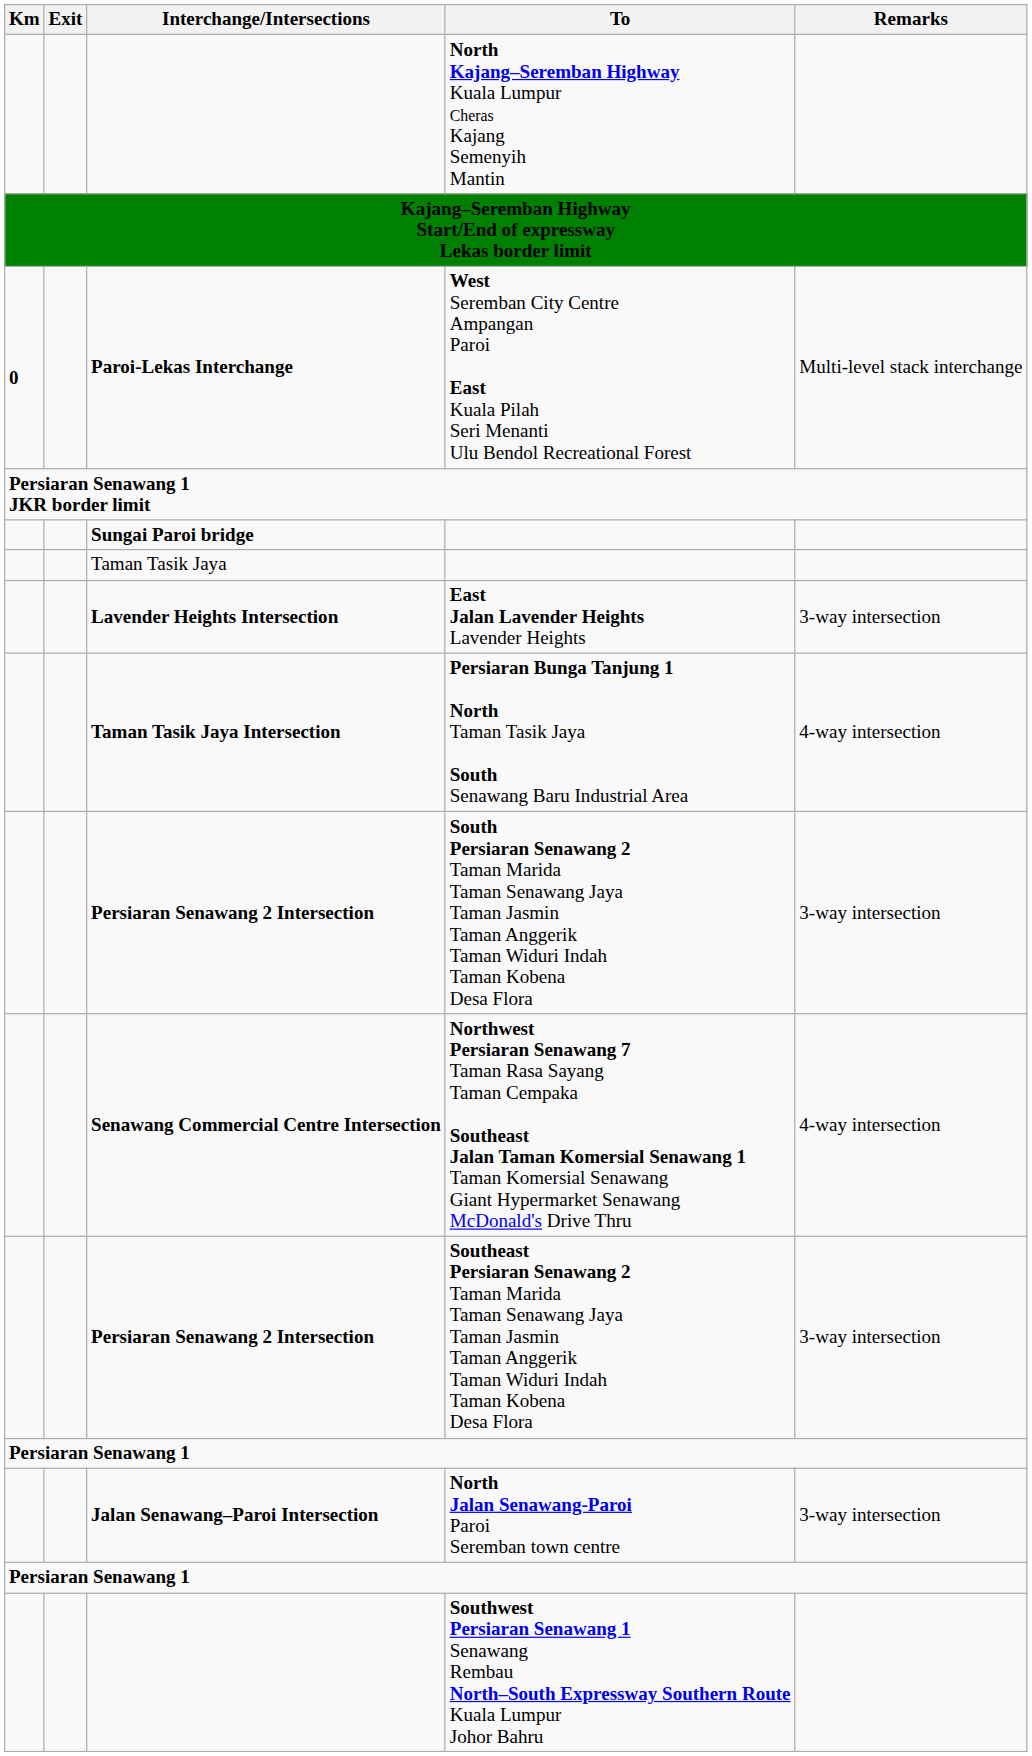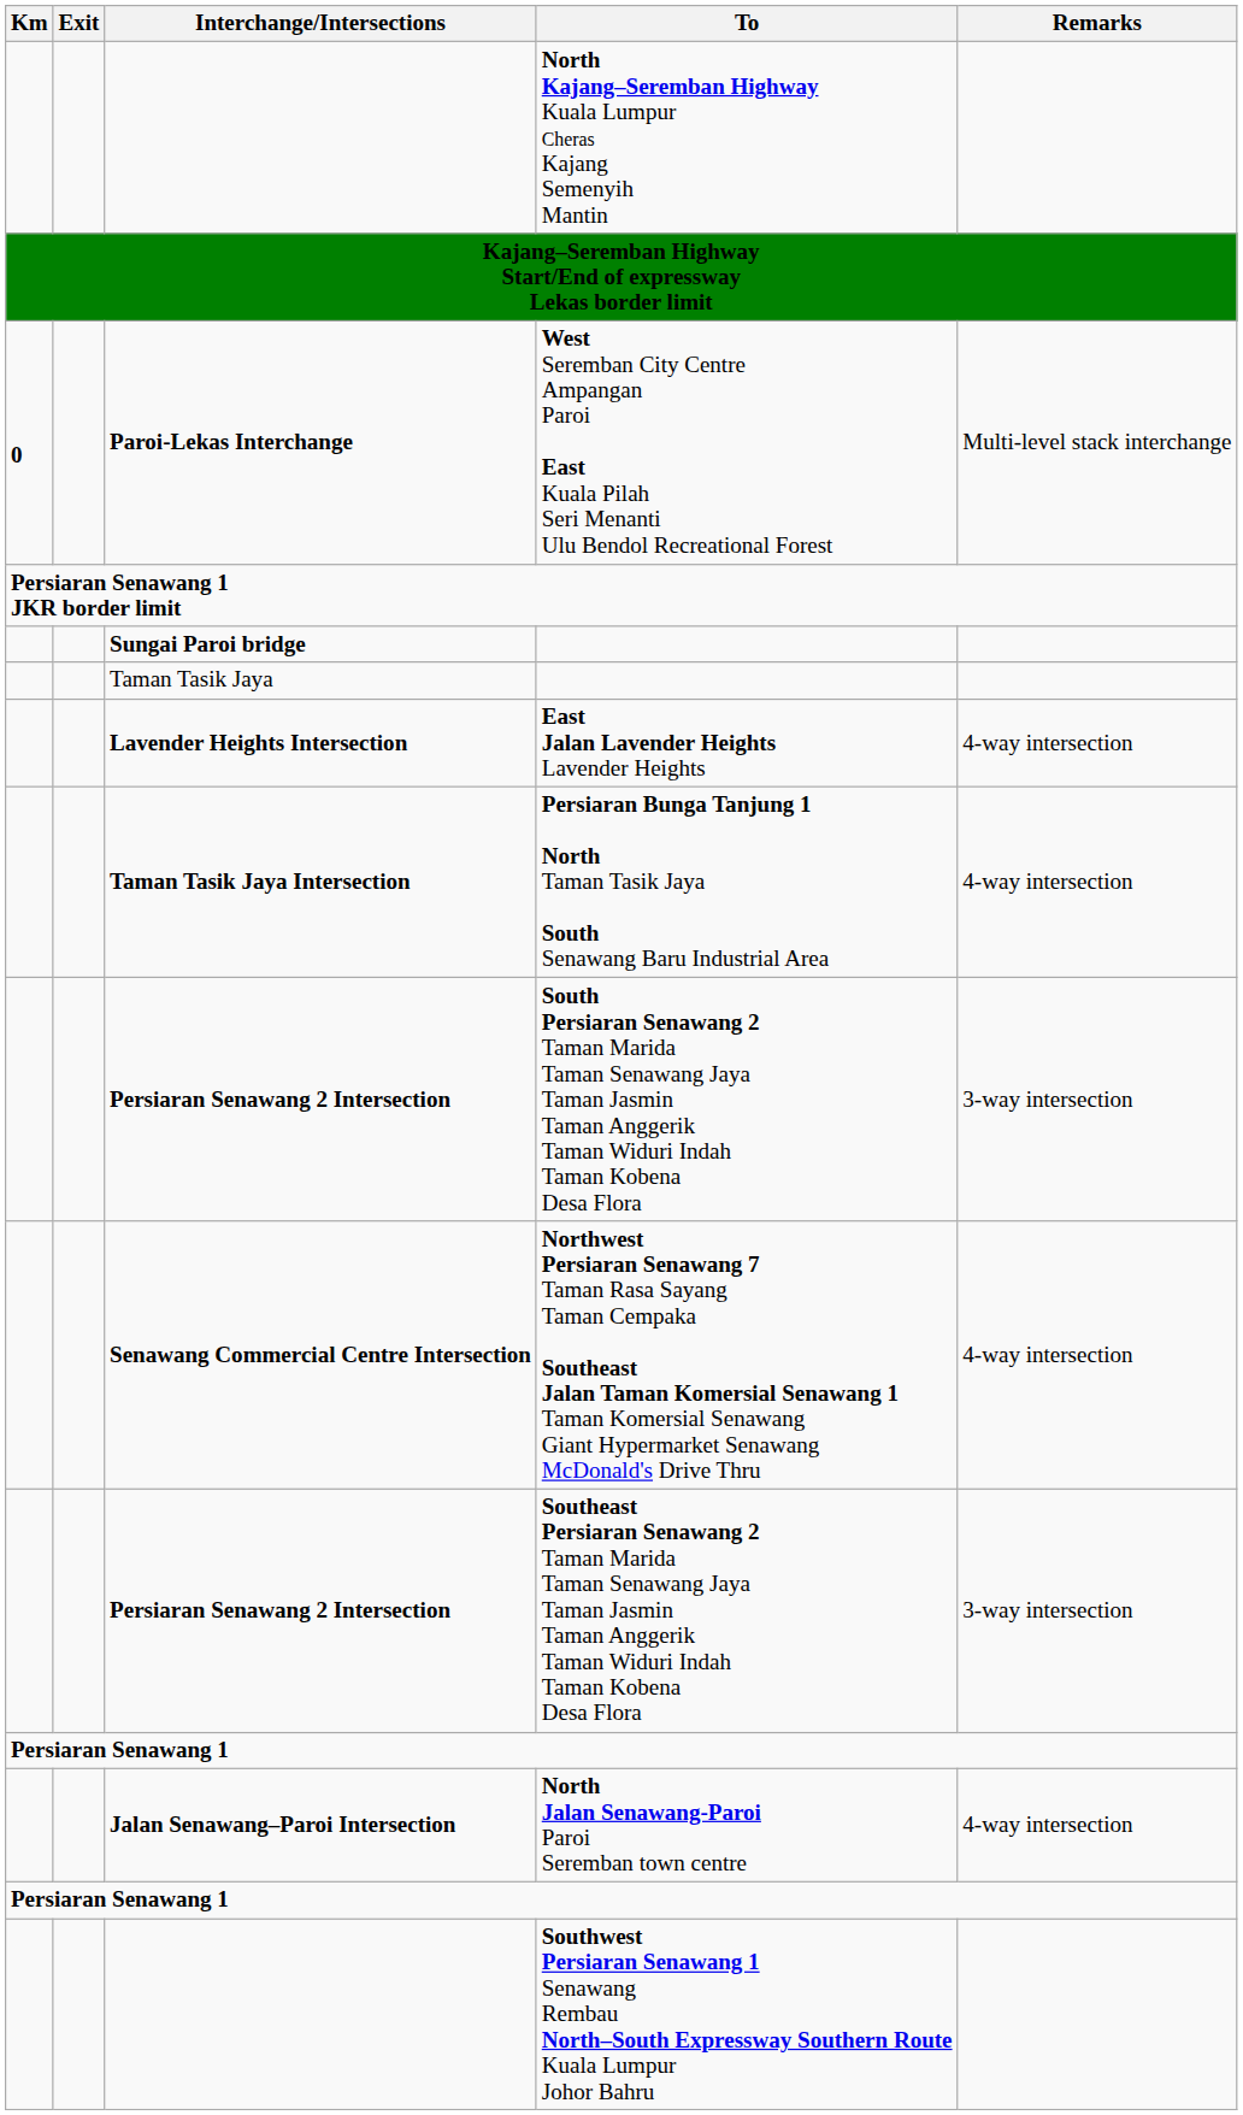 <table class="wikitable">
 <tr>
 <th>Km</th>
 <th>Exit</th>
 <th>Interchange/Intersections</th>
 <th>To</th>
 <th>Remarks</th>
 </tr>
 <tr>
 <td></td>
 <td></td>
 <td></td>
 <td><strong>North</strong><br> <strong><a href='#'>Kajang–Seremban Highway</a></strong><br>Kuala Lumpur<br><small>  Cheras</small><br>Kajang<br>Semenyih<br>Mantin</td>
 <td></td>
 </tr>
 <tr>
 <td colspan="6"  style="width:600px; text-align:center; background:green;"><strong><span> Kajang–Seremban Highway<br>Start/End of expressway<br>Lekas border limit</span></strong></td>
 </tr>
 <tr>
 <td><br><strong>0</strong></td>
 <td></td>
 <td><strong>Paroi-Lekas Interchange</strong></td>
 <td><strong>West</strong><br> Seremban City Centre<br> Ampangan<br> Paroi<br><br><strong>East</strong><br> Kuala Pilah<br> Seri Menanti<br> Ulu Bendol Recreational Forest </td>
 <td>Multi-level stack interchange</td>
 </tr>
 <tr>
 <td style="width:600px" colspan="6" style="text-align:center; background:blue;"><strong><span> Persiaran Senawang 1<br>JKR border limit</span></strong></td>
 </tr>
 <tr>
 <td></td>
 <td></td>
 <td><strong>Sungai Paroi bridge</strong></td>
 <td></td>
 <td></td>
 </tr>
 <tr>
 <td></td>
 <td></td>
 <td>Taman Tasik Jaya</td>
 <td></td>
 <td></td>
 </tr>
 <tr>
 <td></td>
 <td></td>
 <td><strong>Lavender Heights Intersection</strong></td>
 <td><strong>East</strong><br><strong>Jalan Lavender Heights</strong><br>Lavender Heights</td>
-<td>3-way intersection</td>
+<td>4-way intersection</td>
 </tr>
 <tr>
 <td></td>
 <td></td>
 <td><strong>Taman Tasik Jaya Intersection</strong></td>
 <td><strong>Persiaran Bunga Tanjung 1</strong><br><br><strong>North</strong><br>Taman Tasik Jaya<br><br><strong>South</strong><br>Senawang Baru Industrial Area</td>
 <td>4-way intersection</td>
 </tr>
 <tr>
 <td></td>
 <td></td>
 <td><strong>Persiaran Senawang 2 Intersection</strong></td>
 <td><strong>South</strong><br><strong>Persiaran Senawang 2</strong><br>Taman Marida<br>Taman Senawang Jaya<br>Taman Jasmin<br>Taman Anggerik<br>Taman Widuri Indah<br>Taman Kobena<br>Desa Flora</td>
 <td>3-way intersection</td>
 </tr>
 <tr>
 <td></td>
 <td></td>
 <td><strong>Senawang Commercial Centre Intersection</strong></td>
 <td><strong>Northwest</strong><br><strong>Persiaran Senawang 7</strong><br>Taman Rasa Sayang<br>Taman Cempaka<br><br><strong>Southeast</strong><br><strong>Jalan Taman Komersial Senawang 1</strong><br>Taman Komersial Senawang<br>Giant Hypermarket Senawang<br> <a href='#'>McDonald's</a> Drive Thru</td>
 <td>4-way intersection</td>
 </tr>
 <tr>
 <td></td>
 <td></td>
 <td><strong>Persiaran Senawang 2 Intersection</strong></td>
 <td><strong>Southeast</strong><br><strong>Persiaran Senawang 2</strong><br>Taman Marida<br>Taman Senawang Jaya<br>Taman Jasmin<br>Taman Anggerik<br>Taman Widuri Indah<br>Taman Kobena<br>Desa Flora</td>
 <td>3-way intersection</td>
 </tr>
 <tr>
 <td style="width:600px" colspan="6" style="text-align:center; background:blue;"><strong><span> Persiaran Senawang 1</span></strong></td>
 </tr>
 <tr>
 <td></td>
 <td></td>
 <td><strong>Jalan Senawang–Paroi Intersection</strong></td>
 <td><strong>North</strong><br> <strong><a href='#'>Jalan Senawang-Paroi</a></strong><br>Paroi<br>Seremban town centre</td>
-<td>3-way intersection</td>
+<td>4-way intersection</td>
 </tr>
 <tr>
 <td style="width:600px" colspan="6" style="text-align:center; background:blue;"><strong><span> Persiaran Senawang 1</span></strong></td>
 </tr>
 <tr>
 <td></td>
 <td></td>
 <td></td>
 <td><strong>Southwest</strong><br> <strong><a href='#'>Persiaran Senawang 1</a></strong><br> Senawang<br> Rembau<br>  <strong><a href='#'>North–South Expressway Southern Route</a></strong><br>Kuala Lumpur<br>Johor Bahru</td>
 <td></td>
 </tr>
 </table>
